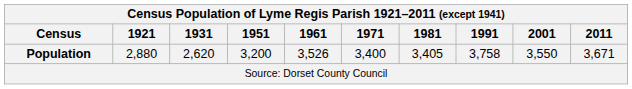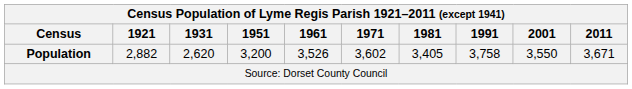 <table class="wikitable" style="width:800px;">
 <tr>
 <th colspan= "15" style="background:; color:"><span>Census Population of Lyme Regis Parish 1921–2011 <small>(except 1941)</small></span></th>
 </tr>
 <tr style="text-align:center;">
 <th style="background:; color: height:15px;">Census</th>
 <th style="background:;">1921</th>
 <th style="background:;">1931</th>
 <th style="background:;">1951</th>
 <th style="background:;">1961</th>
 <th style="background:;">1971</th>
 <th style="background:;">1981</th>
 <th style="background:;">1991</th>
 <th style="background:;">2001</th>
 <th style="background:;">2011</th>
 </tr>
 <tr style="text-align:center;">
 <th style="background:; color: height:15px;">Population</th>
-<td style="background:#F2F2F2;">2,880</td>
+<td style="background:#F2F2F2;">2,882</td>
 <td style="background:#F2F2F2;">2,620</td>
 <td style="background:#F2F2F2;">3,200</td>
 <td style="background:#F2F2F2;">3,526</td>
-<td style="background:#F2F2F2;">3,400</td>
+<td style="background:#F2F2F2;">3,602</td>
 <td style="background:#F2F2F2;">3,405</td>
 <td style="background:#F2F2F2;">3,758</td>
 <td style="background:#F2F2F2;">3,550</td>
 <td style="background:#F2F2F2;">3,671</td>
 </tr>
 <tr style="text-align:center;">
 <td colspan="15" style="background:#F2F2F2; color: text-align:center;"><small>Source: Dorset County Council</small></td>
 </tr>
 </table>
